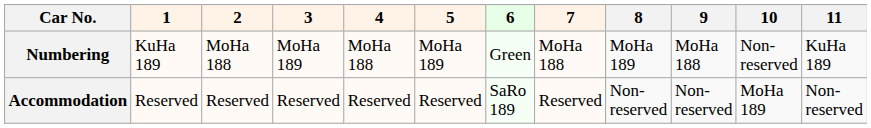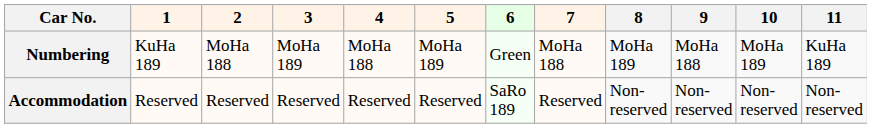 <table class="wikitable">
 <tr>
 <th>Car No.</th>
 <th style="background: #FFF2E6">1</th>
 <th style="background: #FFF2E6">2</th>
 <th style="background: #FFF2E6">3</th>
 <th style="background: #FFF2E6">4</th>
 <th style="background: #FFF2E6">5</th>
 <th style="background: #E6FFE6">6</th>
 <th style="background: #FFF2E6">7</th>
 <th>8</th>
 <th>9</th>
 <th>10</th>
 <th>11</th>
 </tr>
 <tr>
 <th>Numbering</th>
 <td style="background: #FFFAF5">KuHa 189</td>
 <td style="background: #FFFAF5">MoHa 188</td>
 <td style="background: #FFFAF5">MoHa 189</td>
 <td style="background: #FFFAF5">MoHa 188</td>
 <td style="background: #FFFAF5">MoHa 189</td>
 <td style="background: #F5FFF5"> Green</td>
 <td style="background: #FFFAF5">MoHa 188</td>
 <td>MoHa 189</td>
 <td>MoHa 188</td>
-<td> Non-reserved</td>
+<td>MoHa 189</td>
 <td>KuHa 189</td>
 </tr>
 <tr>
 <th>Accommodation</th>
 <td style="background: #FFFAF5"> Reserved</td>
 <td style="background: #FFFAF5"> Reserved</td>
 <td style="background: #FFFAF5"> Reserved</td>
 <td style="background: #FFFAF5"> Reserved</td>
 <td style="background: #FFFAF5"> Reserved</td>
 <td style="background: #F5FFF5">SaRo 189</td>
 <td style="background: #FFFAF5"> Reserved</td>
 <td> Non-reserved</td>
 <td> Non-reserved</td>
-<td>MoHa 189</td>
+<td> Non-reserved</td>
 <td> Non-reserved</td>
 </tr>
 </table>
